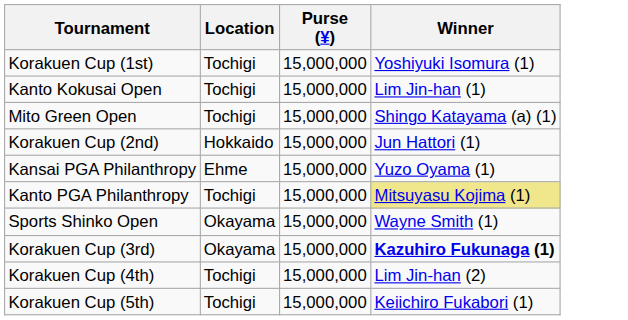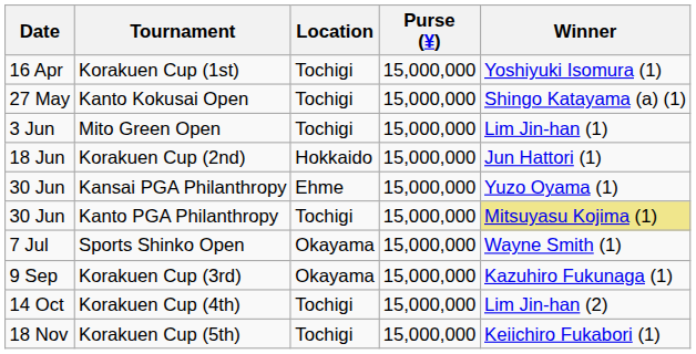 <table class="wikitable" style="font-size:95%">
 <tr>
+<th>Date</th>
 <th>Tournament</th>
 <th>Location</th>
 <th>Purse<br>(<a href='#'>¥</a>)</th>
 <th>Winner</th>
 </tr>
 <tr>
+<td>16 Apr</td>
 <td>Korakuen Cup (1st)</td>
 <td>Tochigi</td>
 <td align=right>15,000,000</td>
 <td> <a href='#'>Yoshiyuki Isomura</a> (1)</td>
 </tr>
 <tr>
+<td>27 May</td>
 <td>Kanto Kokusai Open</td>
+<td>Tochigi</td>
+<td align=right>15,000,000</td>
+<td> <a href='#'>Shingo Katayama</a> (a) (1)</td>
+</tr>
+<tr>
+<td>3 Jun</td>
+<td>Mito Green Open</td>
 <td>Tochigi</td>
 <td align=right>15,000,000</td>
 <td> <a href='#'>Lim Jin-han</a> (1)</td>
 </tr>
 <tr>
-<td>Mito Green Open</td>
-<td>Tochigi</td>
-<td align=right>15,000,000</td>
-<td> <a href='#'>Shingo Katayama</a> (a) (1)</td>
-</tr>
-<tr>
+<td>18 Jun</td>
 <td>Korakuen Cup (2nd)</td>
 <td>Hokkaido</td>
 <td align=right>15,000,000</td>
 <td> <a href='#'>Jun Hattori</a> (1)</td>
 </tr>
 <tr>
+<td>30 Jun</td>
 <td>Kansai PGA Philanthropy</td>
 <td>Ehme</td>
 <td align=right>15,000,000</td>
 <td> <a href='#'>Yuzo Oyama</a> (1)</td>
 </tr>
 <tr>
+<td>30 Jun</td>
 <td>Kanto PGA Philanthropy</td>
 <td>Tochigi</td>
 <td align=right>15,000,000</td>
 <td style="background: khaki;"> <a href='#'>Mitsuyasu Kojima</a> (1)</td>
 </tr>
 <tr>
+<td>7 Jul</td>
 <td>Sports Shinko Open</td>
 <td>Okayama</td>
 <td align=right>15,000,000</td>
 <td> <a href='#'>Wayne Smith</a> (1)</td>
 </tr>
 <tr>
+<td>9 Sep</td>
 <td>Korakuen Cup (3rd)</td>
 <td>Okayama</td>
 <td align=right>15,000,000</td>
-<td><strong> <a href='#'>Kazuhiro Fukunaga</a> (1)</strong></td>
+<td> <a href='#'>Kazuhiro Fukunaga</a> (1)</td>
 </tr>
 <tr>
+<td>14 Oct</td>
 <td>Korakuen Cup (4th)</td>
 <td>Tochigi</td>
 <td align=right>15,000,000</td>
 <td> <a href='#'>Lim Jin-han</a> (2)</td>
 </tr>
 <tr>
+<td>18 Nov</td>
 <td>Korakuen Cup (5th)</td>
 <td>Tochigi</td>
 <td align=right>15,000,000</td>
 <td> <a href='#'>Keiichiro Fukabori</a> (1)</td>
 </tr>
 </table>
